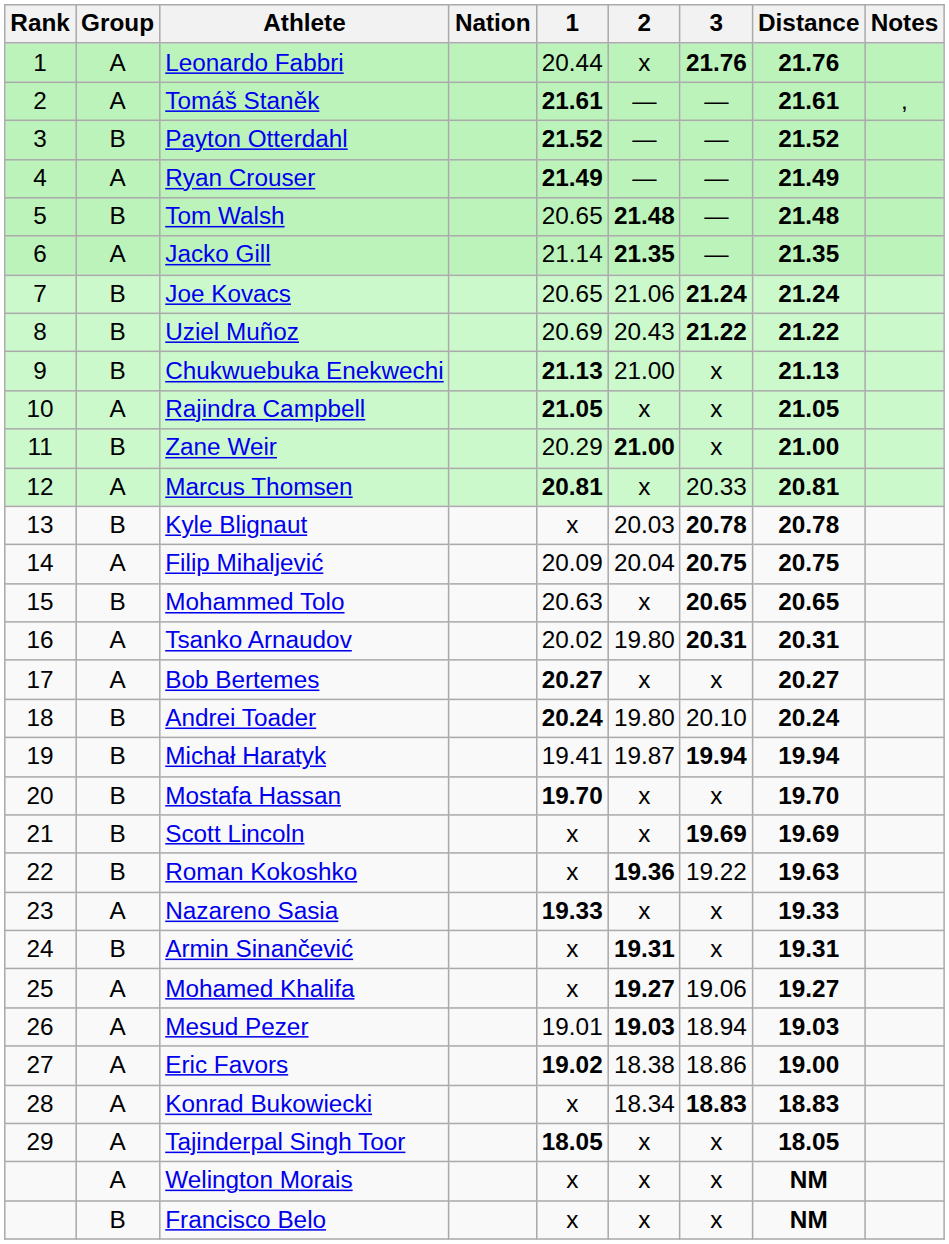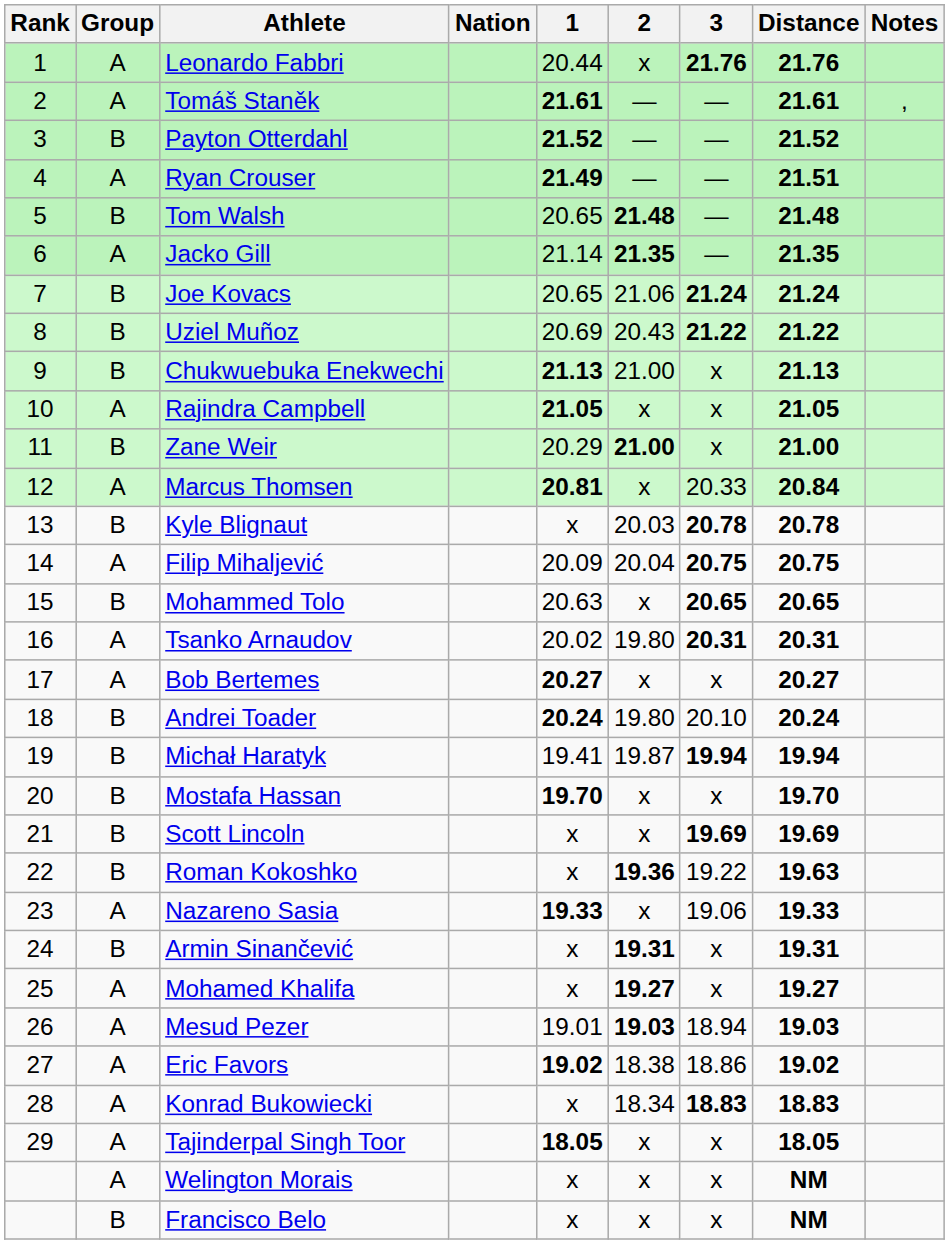 <table class="wikitable sortable" style="text-align:center">
 <tr>
 <th>Rank</th>
 <th>Group</th>
 <th>Athlete</th>
 <th>Nation</th>
 <th>1</th>
 <th>2</th>
 <th>3</th>
 <th>Distance</th>
 <th>Notes</th>
 </tr>
 <tr bgcolor=bbf3bb>
 <td>1</td>
 <td>A</td>
 <td align="left"><a href='#'>Leonardo Fabbri</a></td>
 <td align="left"></td>
 <td>20.44</td>
 <td>x</td>
 <td><strong>21.76</strong></td>
 <td><strong>21.76</strong></td>
 <td></td>
 </tr>
 <tr bgcolor=bbf3bb>
 <td>2</td>
 <td>A</td>
 <td align="left"><a href='#'>Tomáš Staněk</a></td>
 <td align="left"></td>
 <td><strong>21.61</strong></td>
 <td>—</td>
 <td>—</td>
 <td><strong>21.61</strong></td>
 <td>, </td>
 </tr>
 <tr bgcolor=bbf3bb>
 <td>3</td>
 <td>B</td>
 <td align="left"><a href='#'>Payton Otterdahl</a></td>
 <td align="left"></td>
 <td><strong>21.52</strong></td>
 <td data-sort-value="1.00">—</td>
 <td>—</td>
 <td><strong>21.52</strong></td>
 <td></td>
 </tr>
 <tr bgcolor=bbf3bb>
 <td>4</td>
 <td>A</td>
 <td align="left"><a href='#'>Ryan Crouser</a></td>
 <td align="left"></td>
 <td><strong>21.49</strong></td>
 <td>—</td>
 <td>—</td>
-<td><strong>21.49</strong></td>
+<td><strong>21.51</strong></td>
 <td></td>
 </tr>
 <tr bgcolor=bbf3bb>
 <td>5</td>
 <td>B</td>
 <td align="left"><a href='#'>Tom Walsh</a></td>
 <td align="left"></td>
 <td>20.65</td>
 <td data-sort-value="1.00"><strong>21.48</strong></td>
 <td>—</td>
 <td><strong>21.48</strong></td>
 <td></td>
 </tr>
 <tr bgcolor=bbf3bb>
 <td>6</td>
 <td>A</td>
 <td align="left"><a href='#'>Jacko Gill</a></td>
 <td align="left"></td>
 <td>21.14</td>
 <td><strong>21.35</strong></td>
 <td>—</td>
 <td><strong>21.35</strong></td>
 <td></td>
 </tr>
 <tr bgcolor=ccf9cc>
 <td>7</td>
 <td>B</td>
 <td align="left"><a href='#'>Joe Kovacs</a></td>
 <td align="left"></td>
 <td data-sort-value="1.00">20.65</td>
 <td>21.06</td>
 <td><strong>21.24</strong></td>
 <td><strong>21.24</strong></td>
 <td></td>
 </tr>
 <tr bgcolor=ccf9cc>
 <td>8</td>
 <td>B</td>
 <td align="left"><a href='#'>Uziel Muñoz</a></td>
 <td align="left"></td>
 <td data-sort-value="1.00">20.69</td>
 <td>20.43</td>
 <td data-sort-value="1.00"><strong>21.22</strong></td>
 <td><strong>21.22</strong></td>
 <td></td>
 </tr>
 <tr bgcolor=ccf9cc>
 <td>9</td>
 <td>B</td>
 <td align="left"><a href='#'>Chukwuebuka Enekwechi</a></td>
 <td align="left"></td>
 <td><strong>21.13</strong></td>
 <td data-sort-value="1.00">21.00</td>
 <td>x</td>
 <td><strong>21.13</strong></td>
 <td></td>
 </tr>
 <tr bgcolor=ccf9cc>
 <td>10</td>
 <td>A</td>
 <td align="left"><a href='#'>Rajindra Campbell</a></td>
 <td align="left"></td>
 <td><strong>21.05</strong></td>
 <td>x</td>
 <td>x</td>
 <td><strong>21.05</strong></td>
 <td></td>
 </tr>
 <tr bgcolor=ccf9cc>
 <td>11</td>
 <td>B</td>
 <td align="left"><a href='#'>Zane Weir</a></td>
 <td align="left"></td>
 <td>20.29</td>
 <td><strong>21.00</strong></td>
 <td data-sort-value="1.00">x</td>
 <td><strong>21.00</strong></td>
 <td></td>
 </tr>
 <tr bgcolor=ccf9cc>
 <td>12</td>
 <td>A</td>
 <td align="left"><a href='#'>Marcus Thomsen</a></td>
 <td align="left"></td>
 <td><strong>20.81</strong></td>
 <td>x</td>
 <td>20.33</td>
-<td><strong>20.81</strong></td>
+<td><strong>20.84</strong></td>
 <td></td>
 </tr>
 <tr>
 <td>13</td>
 <td>B</td>
 <td align="left"><a href='#'>Kyle Blignaut</a></td>
 <td align="left"></td>
 <td>x</td>
 <td>20.03</td>
 <td><strong>20.78</strong></td>
 <td><strong>20.78</strong></td>
 <td></td>
 </tr>
 <tr>
 <td>14</td>
 <td>A</td>
 <td align="left"><a href='#'>Filip Mihaljević</a></td>
 <td align="left"></td>
 <td>20.09</td>
 <td>20.04</td>
 <td><strong>20.75</strong></td>
 <td><strong>20.75</strong></td>
 <td></td>
 </tr>
 <tr>
 <td>15</td>
 <td>B</td>
 <td align="left"><a href='#'>Mohammed Tolo</a></td>
 <td align="left"></td>
 <td>20.63</td>
 <td>x</td>
 <td><strong>20.65</strong></td>
 <td><strong>20.65</strong></td>
 <td></td>
 </tr>
 <tr>
 <td>16</td>
 <td>A</td>
 <td align="left"><a href='#'>Tsanko Arnaudov</a></td>
 <td align="left"></td>
 <td>20.02</td>
 <td>19.80</td>
 <td><strong>20.31</strong></td>
 <td><strong>20.31</strong></td>
 <td></td>
 </tr>
 <tr>
 <td>17</td>
 <td>A</td>
 <td align="left"><a href='#'>Bob Bertemes</a></td>
 <td align="left"></td>
 <td><strong>20.27</strong></td>
 <td>x</td>
 <td>x</td>
 <td><strong>20.27</strong></td>
 <td></td>
 </tr>
 <tr>
 <td>18</td>
 <td>B</td>
 <td align="left"><a href='#'>Andrei Toader</a></td>
 <td align="left"></td>
 <td><strong>20.24</strong></td>
 <td>19.80</td>
 <td data-sort-value="1.00">20.10</td>
 <td><strong>20.24</strong></td>
 <td></td>
 </tr>
 <tr>
 <td>19</td>
 <td>B</td>
 <td align="left"><a href='#'>Michał Haratyk</a></td>
 <td align="left"></td>
 <td>19.41</td>
 <td>19.87</td>
 <td><strong>19.94</strong></td>
 <td><strong>19.94</strong></td>
 <td></td>
 </tr>
 <tr>
 <td>20</td>
 <td>B</td>
 <td align="left"><a href='#'>Mostafa Hassan</a></td>
 <td align="left"></td>
 <td data-sort-value="1.00"><strong>19.70</strong></td>
 <td>x</td>
 <td>x</td>
 <td><strong>19.70</strong></td>
 <td></td>
 </tr>
 <tr>
 <td>21</td>
 <td>B</td>
 <td align="left"><a href='#'>Scott Lincoln</a></td>
 <td align="left"></td>
 <td>x</td>
 <td>x</td>
 <td><strong>19.69</strong></td>
 <td><strong>19.69</strong></td>
 <td></td>
 </tr>
 <tr>
 <td>22</td>
 <td>B</td>
 <td align="left"><a href='#'>Roman Kokoshko</a></td>
 <td align="left"></td>
 <td>x</td>
 <td data-sort-value="1.00"><strong>19.36</strong></td>
 <td data-sort-value="1.00">19.22</td>
 <td><strong>19.63</strong></td>
 <td></td>
 </tr>
 <tr>
 <td>23</td>
 <td>A</td>
 <td align="left"><a href='#'>Nazareno Sasia</a></td>
 <td align="left"></td>
 <td><strong>19.33</strong></td>
 <td>x</td>
-<td>x</td>
+<td>19.06</td>
 <td><strong>19.33</strong></td>
 <td></td>
 </tr>
 <tr>
 <td>24</td>
 <td>B</td>
 <td align="left"><a href='#'>Armin Sinančević</a></td>
 <td align="left"></td>
 <td>x</td>
 <td><strong>19.31</strong></td>
 <td>x</td>
 <td><strong>19.31</strong></td>
 <td></td>
 </tr>
 <tr>
 <td>25</td>
 <td>A</td>
 <td align="left"><a href='#'>Mohamed Khalifa</a></td>
 <td align="left"></td>
 <td data-sort-value="1.00">x</td>
 <td><strong>19.27</strong></td>
-<td>19.06</td>
+<td>x</td>
 <td><strong>19.27</strong></td>
 <td></td>
 </tr>
 <tr>
 <td>26</td>
 <td>A</td>
 <td align="left"><a href='#'>Mesud Pezer</a></td>
 <td align="left"></td>
 <td>19.01</td>
 <td><strong>19.03</strong></td>
 <td>18.94</td>
 <td><strong>19.03</strong></td>
 <td></td>
 </tr>
 <tr>
 <td>27</td>
 <td>A</td>
 <td align="left"><a href='#'>Eric Favors</a></td>
 <td align="left"></td>
 <td><strong>19.02</strong></td>
 <td data-sort-value="1.00">18.38</td>
 <td>18.86</td>
-<td><strong>19.00</strong></td>
+<td><strong>19.02</strong></td>
 <td></td>
 </tr>
 <tr>
 <td>28</td>
 <td>A</td>
 <td align="left"><a href='#'>Konrad Bukowiecki</a></td>
 <td align="left"></td>
 <td>x</td>
 <td>18.34</td>
 <td><strong>18.83</strong></td>
 <td><strong>18.83</strong></td>
 <td></td>
 </tr>
 <tr>
 <td>29</td>
 <td>A</td>
 <td align="left"><a href='#'>Tajinderpal Singh Toor</a></td>
 <td align="left"></td>
 <td><strong>18.05</strong></td>
 <td>x</td>
 <td data-sort-value="1.00">x</td>
 <td><strong>18.05</strong></td>
 <td></td>
 </tr>
 <tr>
 <td></td>
 <td>A</td>
 <td align="left"><a href='#'>Welington Morais</a></td>
 <td align="left"></td>
 <td>x</td>
 <td>x</td>
 <td>x</td>
 <td><strong>NM</strong></td>
 <td></td>
 </tr>
 <tr>
 <td></td>
 <td>B</td>
 <td align="left"><a href='#'>Francisco Belo</a></td>
 <td align="left"></td>
 <td>x</td>
 <td>x</td>
 <td>x</td>
 <td><strong>NM</strong></td>
 <td></td>
 </tr>
 </table>
